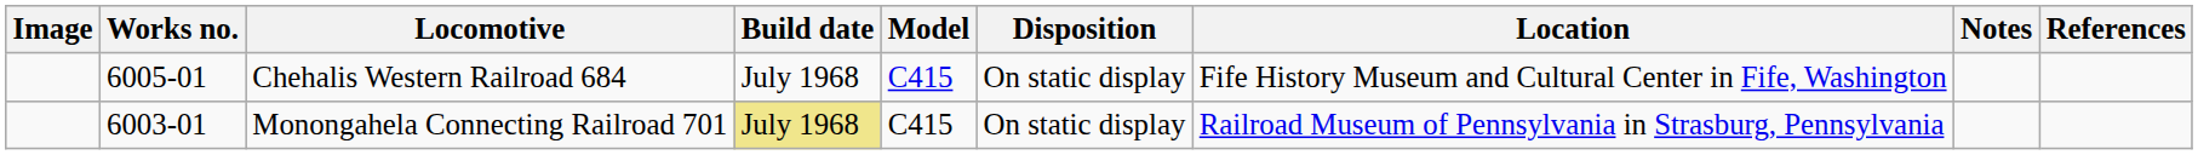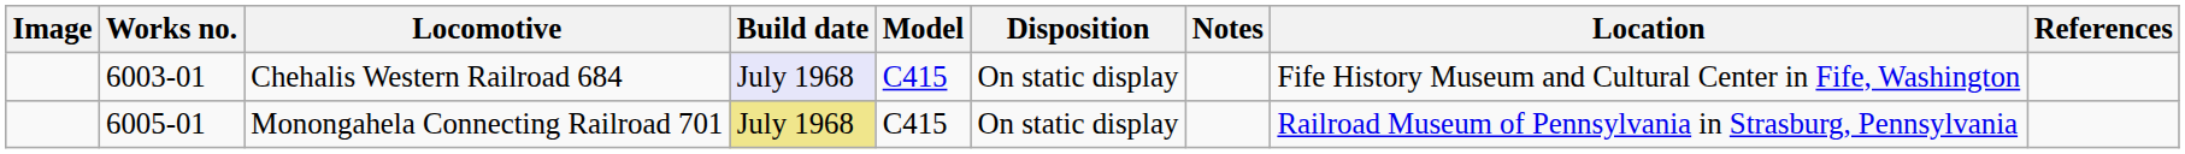 <table class="wikitable">
 <tr>
 <th>Image</th>
 <th>Works no.</th>
 <th>Locomotive</th>
 <th>Build date</th>
 <th>Model</th>
 <th>Disposition</th>
+<th>Notes</th>
 <th>Location</th>
-<th>Notes</th>
 <th>References</th>
 </tr>
 <tr>
 <td></td>
-<td>6005-01</td>
+<td>6003-01</td>
 <td>Chehalis Western Railroad 684</td>
-<td>July 1968</td>
+<td style="background: lavender;">July 1968</td>
 <td><a href='#'>C415</a></td>
 <td>On static display</td>
+<td></td>
 <td>Fife History Museum and Cultural Center in <a href='#'>Fife, Washington</a></td>
-<td></td>
 <td></td>
 </tr>
 <tr>
 <td></td>
-<td>6003-01</td>
+<td>6005-01</td>
 <td>Monongahela Connecting Railroad 701</td>
 <td style="background: khaki;">July 1968</td>
 <td>C415</td>
 <td>On static display</td>
+<td></td>
 <td><a href='#'>Railroad Museum of Pennsylvania</a> in <a href='#'>Strasburg, Pennsylvania</a></td>
-<td></td>
 <td></td>
 </tr>
 </table>
